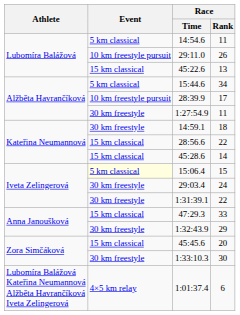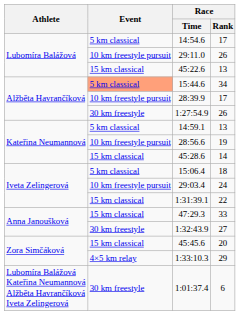 <table class="wikitable" style="font-size:90%">
 <tr>
 <th rowspan="2">Athlete</th>
 <th rowspan="2">Event</th>
 <th colspan="2">Race</th>
 </tr>
 <tr>
 <th>Time</th>
 <th>Rank</th>
 </tr>
 <tr align="center">
 <td align="left" rowspan=3><a href='#'>Lubomíra Balážová</a></td>
 <td align="left"><a href='#'>5 km classical</a></td>
 <td>14:54.6</td>
-<td>11</td>
+<td>17</td>
 </tr>
 <tr align="center">
 <td align="left"><a href='#'>10 km freestyle pursuit</a></td>
 <td>29:11.0</td>
 <td>26</td>
 </tr>
 <tr align="center">
 <td align="left"><a href='#'>15 km classical</a></td>
 <td>45:22.6</td>
 <td>13</td>
 </tr>
 <tr align="center">
 <td align="left" rowspan=3><a href='#'>Alžběta Havrančíková</a></td>
-<td align="left"><a href='#'>5 km classical</a></td>
+<td align="left" style="background: lightsalmon;"><a href='#'>5 km classical</a></td>
 <td>15:44.6</td>
 <td>34</td>
 </tr>
 <tr align="center">
 <td align="left"><a href='#'>10 km freestyle pursuit</a></td>
 <td>28:39.9</td>
 <td>17</td>
 </tr>
 <tr align="center">
 <td align="left"><a href='#'>30 km freestyle</a></td>
 <td>1:27:54.9</td>
-<td>11</td>
+<td>26</td>
 </tr>
 <tr align="center">
 <td align="left" rowspan=3><a href='#'>Kateřina Neumannová</a></td>
-<td align="left"><a href='#'>30 km freestyle</a></td>
+<td align="left"><a href='#'>5 km classical</a></td>
 <td>14:59.1</td>
-<td>18</td>
+<td>13</td>
 </tr>
 <tr align="center">
-<td align="left"><a href='#'>15 km classical</a></td>
+<td align="left"><a href='#'>10 km freestyle pursuit</a></td>
 <td>28:56.6</td>
-<td>22</td>
+<td>19</td>
 </tr>
 <tr align="center">
 <td align="left"><a href='#'>15 km classical</a></td>
 <td>45:28.6</td>
 <td>14</td>
 </tr>
 <tr align="center">
 <td align="left" rowspan=3><a href='#'>Iveta Zelingerová</a></td>
-<td align="left" style="background: lightyellow;"><a href='#'>5 km classical</a></td>
+<td align="left"><a href='#'>5 km classical</a></td>
 <td>15:06.4</td>
-<td>15</td>
+<td>18</td>
 </tr>
 <tr align="center">
-<td align="left"><a href='#'>30 km freestyle</a></td>
+<td align="left"><a href='#'>10 km freestyle pursuit</a></td>
 <td>29:03.4</td>
 <td>24</td>
 </tr>
 <tr align="center">
-<td align="left"><a href='#'>30 km freestyle</a></td>
+<td align="left"><a href='#'>15 km classical</a></td>
 <td>1:31:39.1</td>
 <td>22</td>
 </tr>
 <tr align="center">
 <td align="left" rowspan=2><a href='#'>Anna Janoušková</a></td>
 <td align="left"><a href='#'>15 km classical</a></td>
 <td>47:29.3</td>
 <td>33</td>
 </tr>
 <tr align="center">
 <td align="left"><a href='#'>30 km freestyle</a></td>
 <td>1:32:43.9</td>
-<td>29</td>
+<td>27</td>
 </tr>
 <tr align="center">
 <td align="left" rowspan=2><a href='#'>Zora Simčáková</a></td>
 <td align="left"><a href='#'>15 km classical</a></td>
 <td>45:45.6</td>
 <td>20</td>
 </tr>
 <tr align="center">
-<td align="left"><a href='#'>30 km freestyle</a></td>
+<td align="left"><a href='#'>4×5 km relay</a></td>
 <td>1:33:10.3</td>
-<td>30</td>
+<td>29</td>
 </tr>
 <tr align="center">
 <td align="left"><a href='#'>Lubomíra Balážová</a> <br> <a href='#'>Kateřina Neumannová</a> <br> <a href='#'>Alžběta Havrančíková</a> <br> <a href='#'>Iveta Zelingerová</a></td>
-<td align="left"><a href='#'>4×5 km relay</a></td>
+<td align="left"><a href='#'>30 km freestyle</a></td>
 <td>1:01:37.4</td>
 <td>6</td>
 </tr>
 </table>
